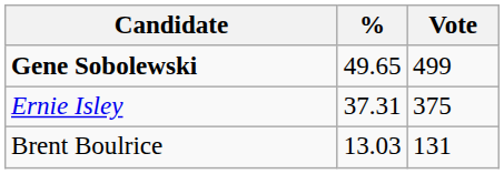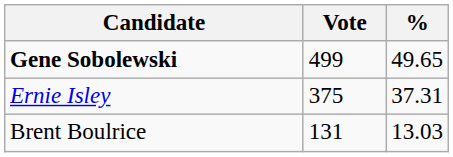 <table class="wikitable">
 <tr>
 <th bgcolor="#DDDDFF" width="200px">Candidate</th>
+<th bgcolor="#DDDDFF" width="50px">Vote</th>
 <th bgcolor="#DDDDFF" width="30px">%</th>
-<th bgcolor="#DDDDFF" width="50px">Vote</th>
 </tr>
 <tr>
 <td><strong>Gene Sobolewski</strong></td>
+<td>499</td>
 <td>49.65</td>
-<td>499</td>
 </tr>
 <tr>
 <td><em><a href='#'>Ernie Isley</a></em></td>
+<td>375</td>
 <td>37.31</td>
-<td>375</td>
 </tr>
 <tr>
 <td>Brent Boulrice</td>
+<td>131</td>
 <td>13.03</td>
-<td>131</td>
 </tr>
 </table>
